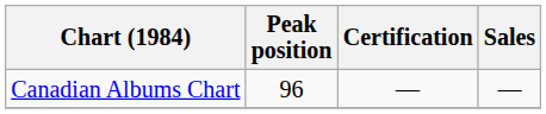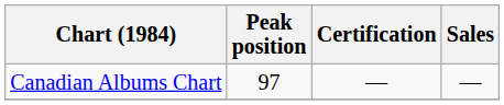 <table class="wikitable">
 <tr>
 <th align="left">Chart (1984)</th>
 <th align="left">Peak<br>position</th>
 <th align="left">Certification</th>
 <th align="left">Sales</th>
 </tr>
 <tr>
 <td align="left"><a href='#'>Canadian Albums Chart</a></td>
-<td align="center">96</td>
+<td align="center">97</td>
 <td align="center">—</td>
 <td align="center">—</td>
 </tr>
 <tr>
 </tr>
 </table>
